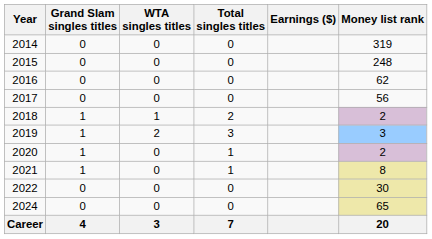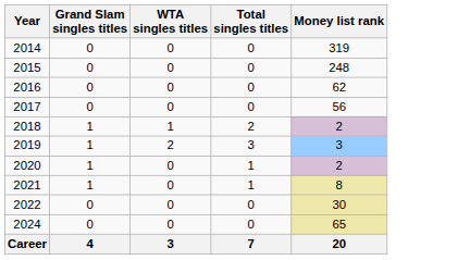 <table class="wikitable" style="text-align:center;">
 <tr>
 <th>Year</th>
 <th>Grand Slam<br>singles titles</th>
 <th>WTA<br>singles titles</th>
 <th>Total<br>singles titles</th>
-<th>Earnings ($)</th>
 <th>Money list rank</th>
 </tr>
 <tr>
 <td>2014</td>
 <td>0</td>
 <td>0</td>
 <td>0</td>
-<td align="right"></td>
 <td>319</td>
 </tr>
 <tr>
 <td>2015</td>
 <td>0</td>
 <td>0</td>
 <td>0</td>
-<td align="right"></td>
 <td>248</td>
 </tr>
 <tr>
 <td>2016</td>
 <td>0</td>
 <td>0</td>
 <td>0</td>
-<td align="right"></td>
 <td>62</td>
 </tr>
 <tr>
 <td>2017</td>
 <td>0</td>
 <td>0</td>
 <td>0</td>
-<td align="right"></td>
 <td>56</td>
 </tr>
 <tr>
 <td>2018</td>
 <td>1</td>
 <td>1</td>
 <td>2</td>
-<td align="right"></td>
 <td bgcolor="thistle">2</td>
 </tr>
 <tr>
 <td>2019</td>
 <td>1</td>
 <td>2</td>
 <td>3</td>
-<td align="right"></td>
 <td bgcolor="99ccff">3</td>
 </tr>
 <tr>
 <td>2020</td>
 <td>1</td>
 <td>0</td>
 <td>1</td>
-<td align="right"></td>
 <td bgcolor="thistle">2</td>
 </tr>
 <tr>
 <td>2021</td>
 <td>1</td>
 <td>0</td>
 <td>1</td>
-<td align="right"></td>
 <td bgcolor=eee8aa>8</td>
 </tr>
 <tr>
 <td>2022</td>
 <td>0</td>
 <td>0</td>
 <td>0</td>
-<td align="right"></td>
 <td bgcolor=eee8aa>30</td>
 </tr>
 <tr>
 <td>2024</td>
 <td>0</td>
 <td>0</td>
 <td>0</td>
-<td align="right"></td>
 <td bgcolor=eee8aa>65</td>
 </tr>
 <tr>
 <th>Career</th>
 <th>4</th>
 <th>3</th>
 <th>7</th>
-<th align="right"></th>
 <th>20</th>
 </tr>
 </table>
